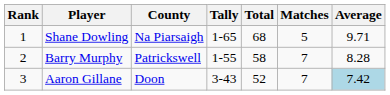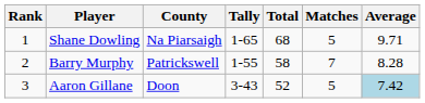 <table class="wikitable">
 <tr>
 <th>Rank</th>
 <th>Player</th>
 <th>County</th>
 <th>Tally</th>
 <th>Total</th>
 <th>Matches</th>
 <th>Average</th>
 </tr>
 <tr>
 <td rowspan=1 align=center>1</td>
 <td><a href='#'>Shane Dowling</a></td>
 <td><a href='#'>Na Piarsaigh</a></td>
 <td align=center>1-65</td>
 <td align=center>68</td>
 <td align=center>5</td>
 <td align=center>9.71</td>
 </tr>
 <tr>
 <td rowspan=1 align=center>2</td>
 <td><a href='#'>Barry Murphy</a></td>
 <td><a href='#'>Patrickswell</a></td>
 <td align=center>1-55</td>
 <td align=center>58</td>
 <td align=center>7</td>
 <td align=center>8.28</td>
 </tr>
 <tr>
 <td rowspan=1 align=center>3</td>
 <td><a href='#'>Aaron Gillane</a></td>
 <td><a href='#'>Doon</a></td>
 <td align=center>3-43</td>
 <td align=center>52</td>
-<td align=center>7</td>
+<td align=center>5</td>
 <td align=center style="background: lightblue;">7.42</td>
 </tr>
 </table>
